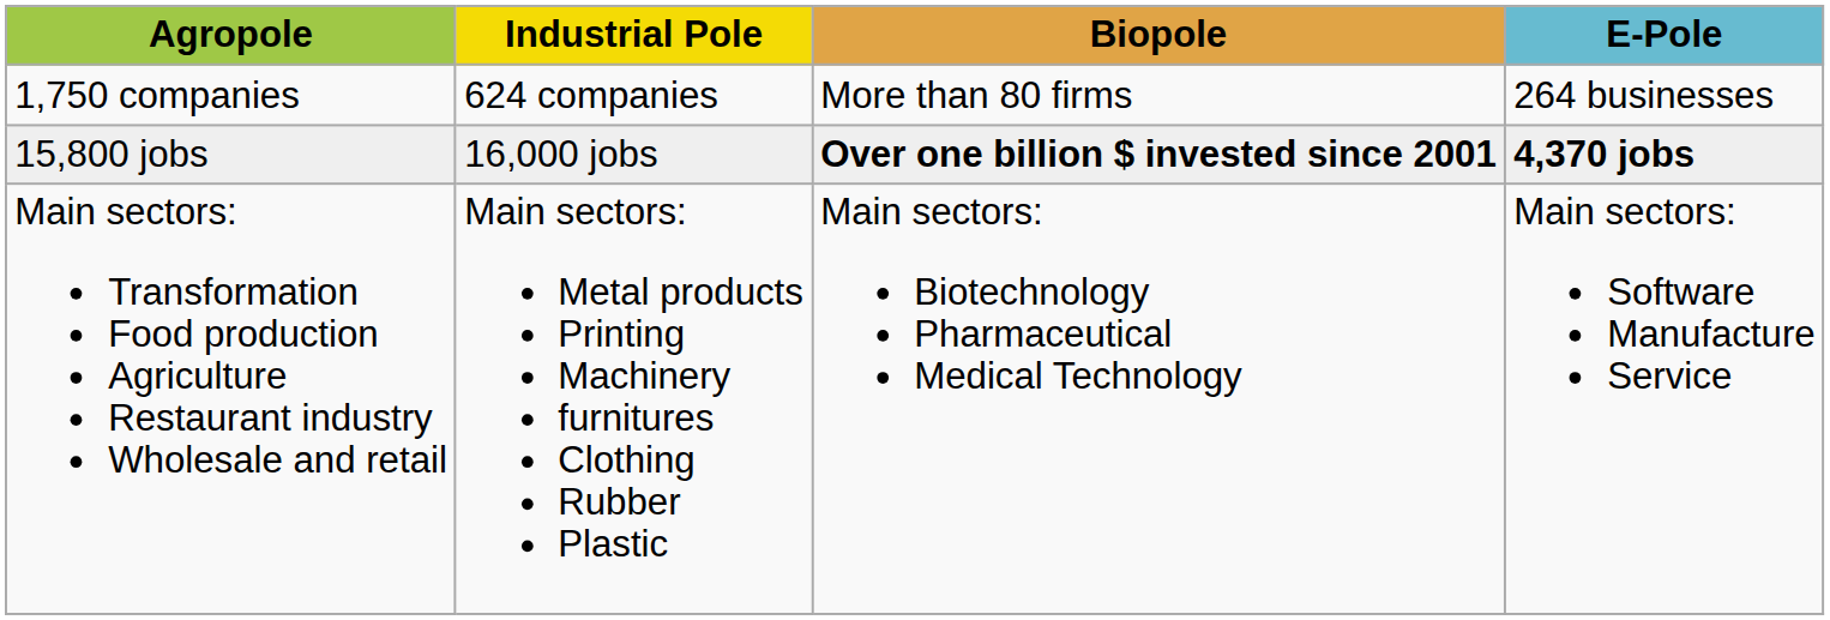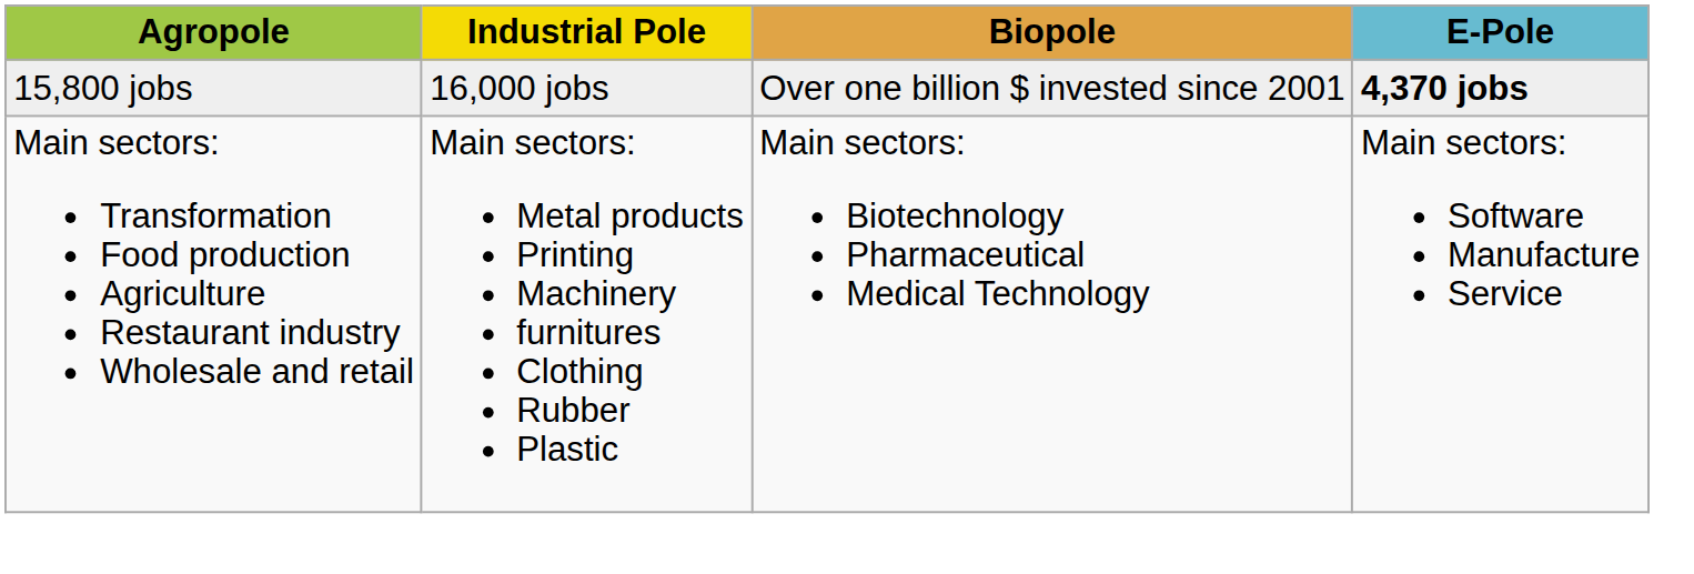 <table class="wikitable">
 <tr>
 <th scope=col style="background:#9fc846;">Agropole</th>
 <th scope=col style="background:#f4db05;">Industrial Pole</th>
 <th scope=col style="background:#e0a446;">Biopole</th>
 <th scope=col style="background:#67bbd0;">E-Pole</th>
 </tr>
-<tr>
-<td>1,750 companies</td>
-<td>624 companies</td>
-<td>More than 80 firms</td>
-<td>264 businesses</td>
-</tr>
 <tr style="background:#EFEFEF">
 <td>15,800 jobs</td>
 <td>16,000 jobs</td>
-<td><strong>Over one billion $ invested since 2001</strong></td>
+<td>Over one billion $ invested since 2001</td>
 <td><strong>4,370 jobs</strong></td>
 </tr>
 <tr>
 <td valign="top">Main sectors:<br><ul><li>Transformation</li><li>Food production</li><li>Agriculture</li><li>Restaurant industry</li><li>Wholesale and retail</li></ul></td>
 <td valign="top">Main sectors:<br><ul><li>Metal products</li><li>Printing</li><li>Machinery</li><li>furnitures</li><li>Clothing</li><li>Rubber</li><li>Plastic</li></ul></td>
 <td valign="top">Main sectors:<br><ul><li>Biotechnology</li><li>Pharmaceutical</li><li>Medical Technology</li></ul></td>
 <td valign="top">Main sectors:<br><ul><li>Software</li><li>Manufacture</li><li>Service</li></ul></td>
 </tr>
 </table>
